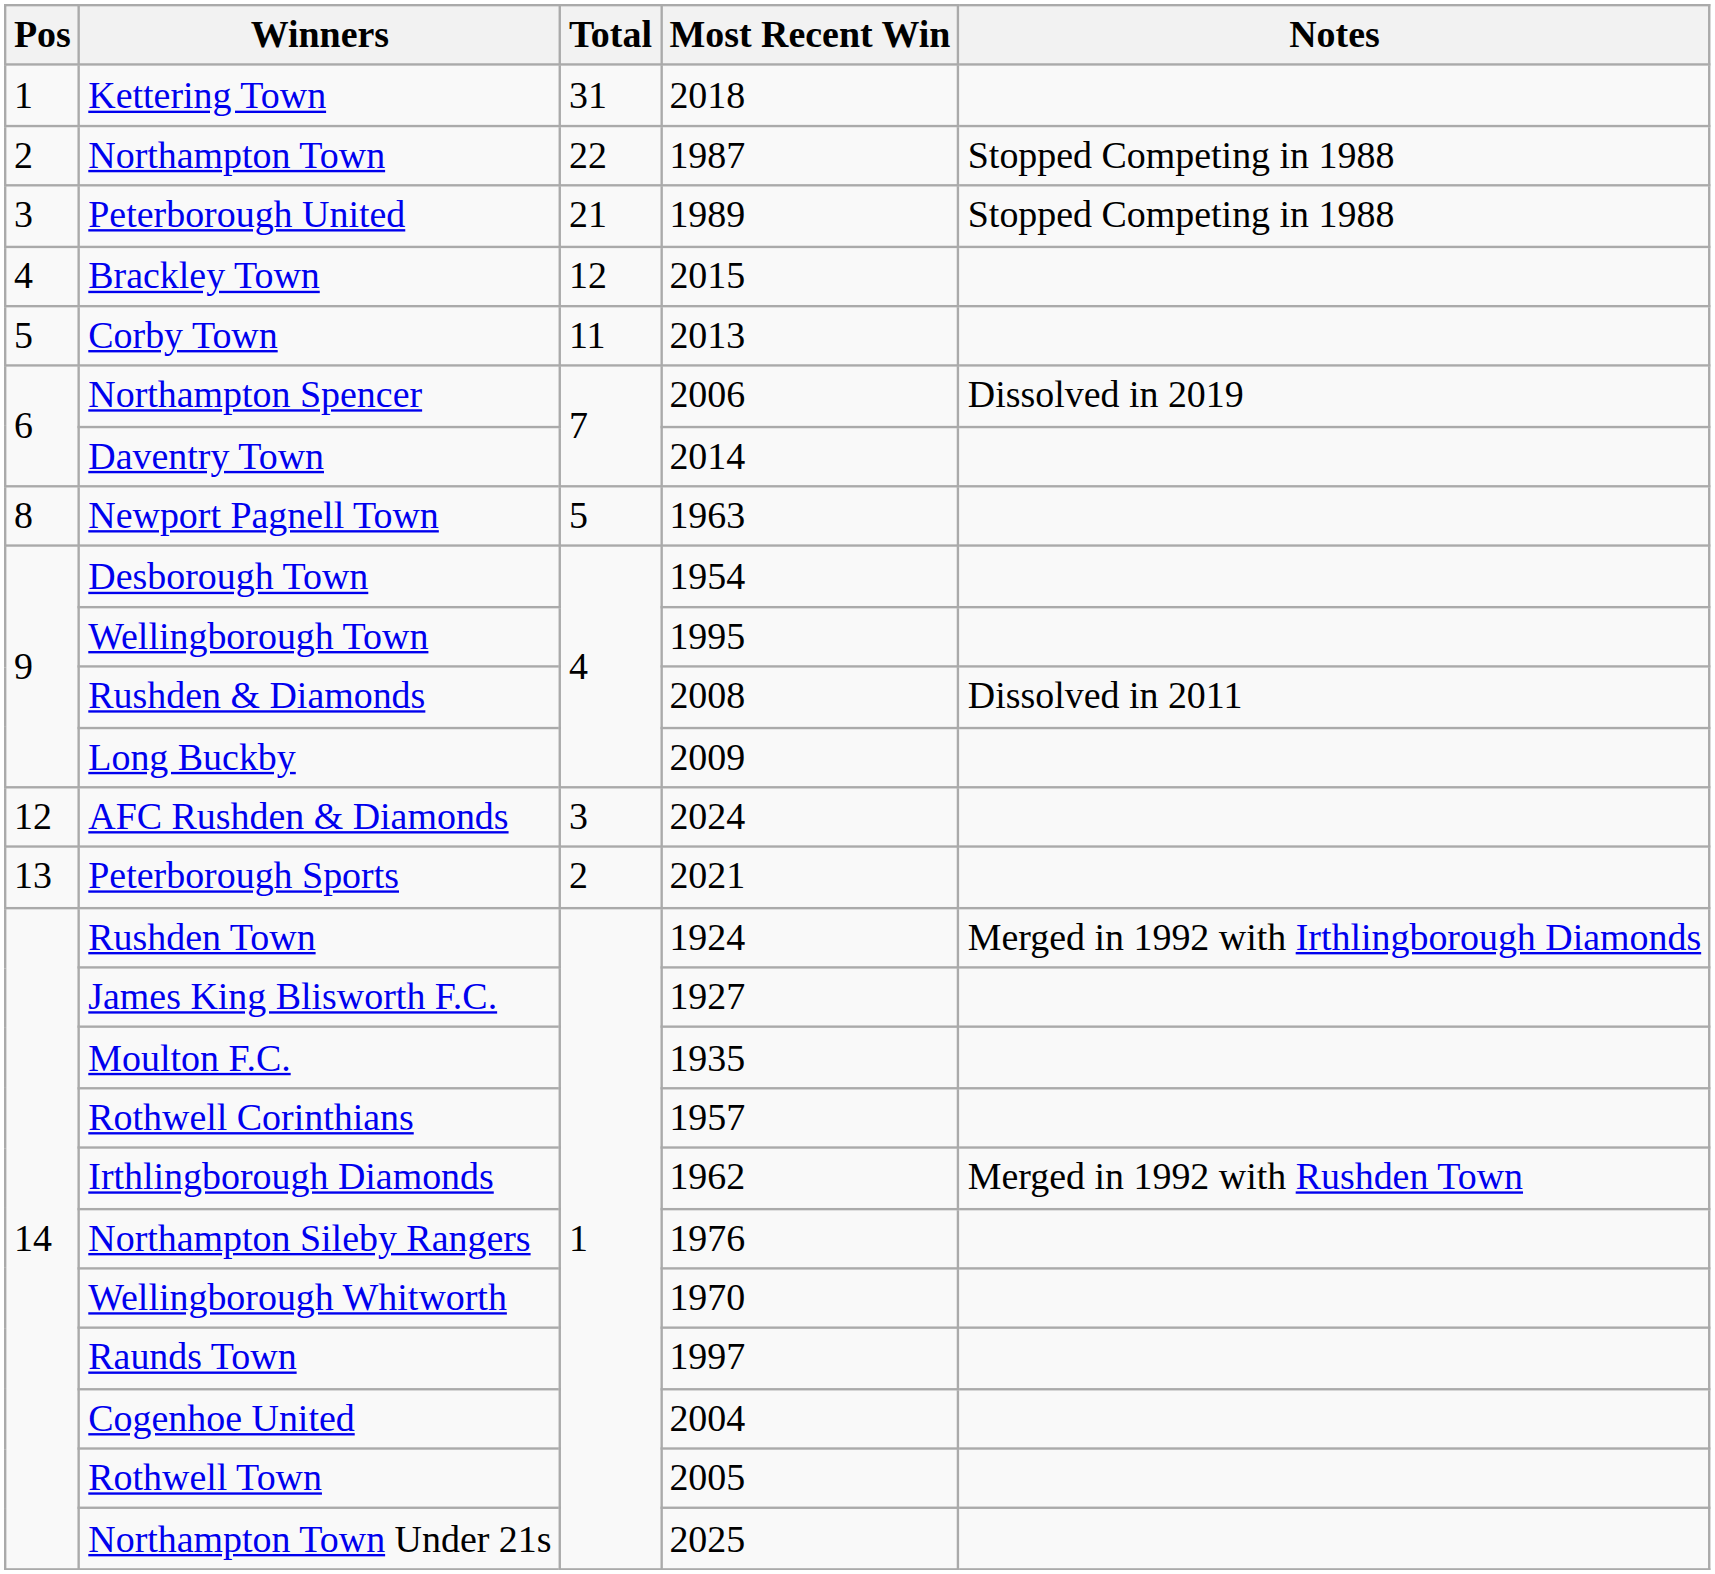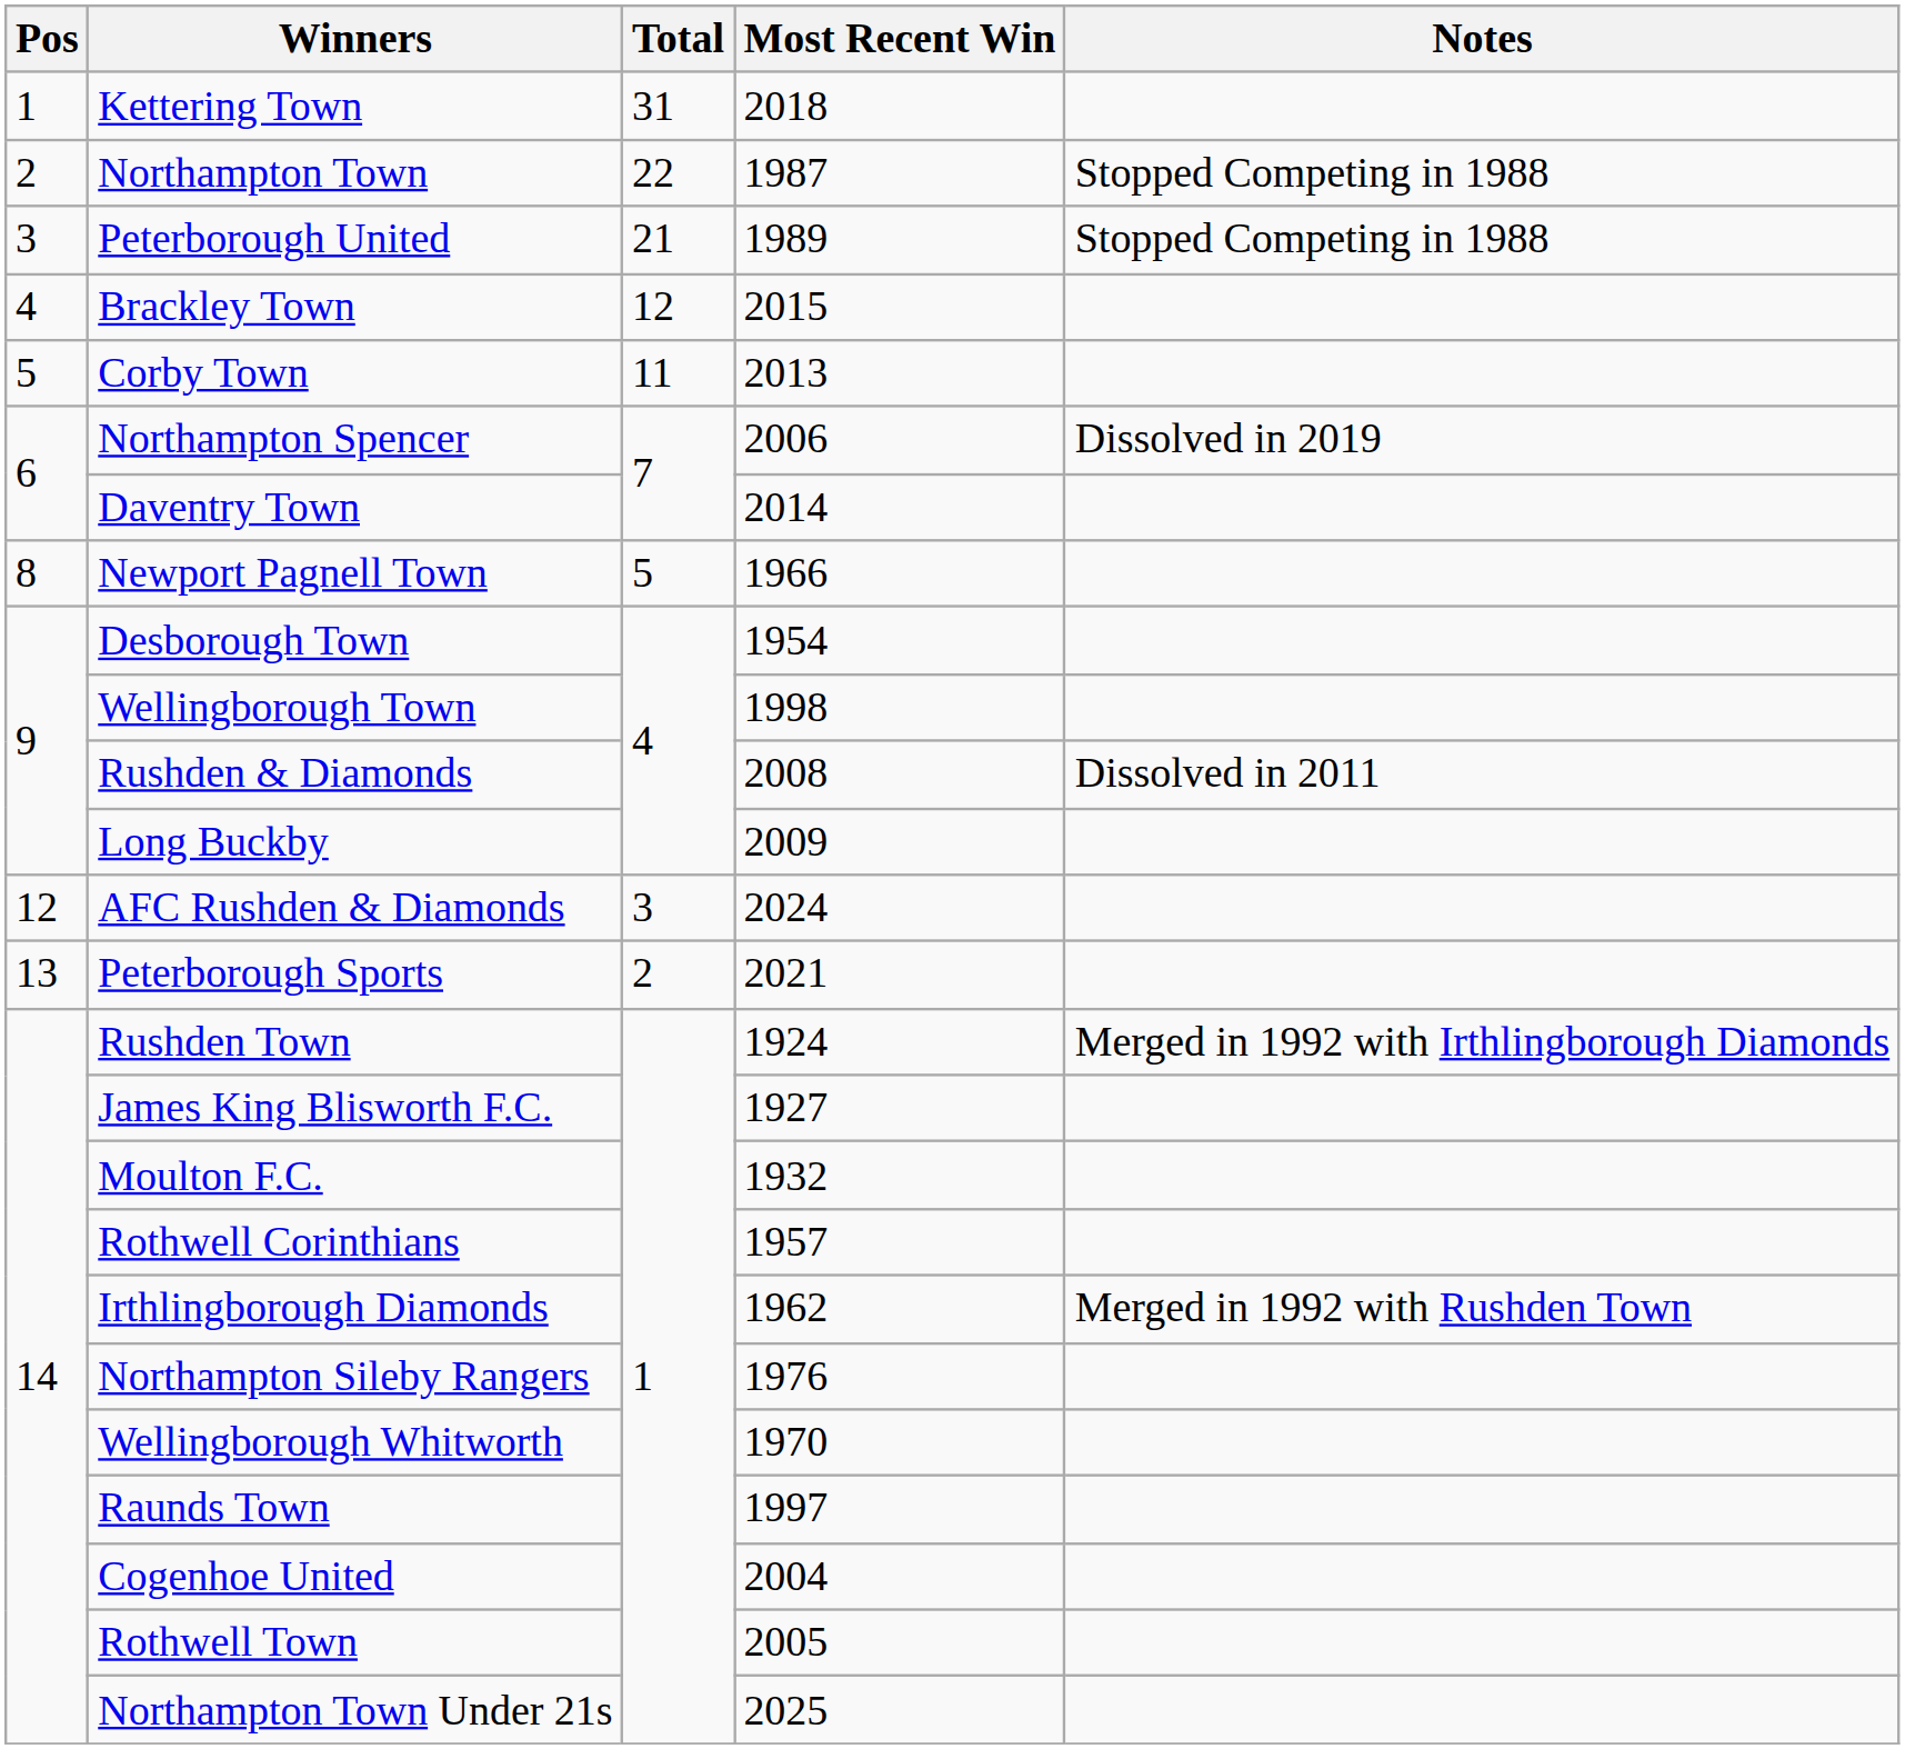 <table class="wikitable">
 <tr>
 <th>Pos</th>
 <th>Winners</th>
 <th>Total</th>
 <th>Most Recent Win</th>
 <th>Notes</th>
 </tr>
 <tr>
 <td>1</td>
 <td><a href='#'>Kettering Town</a></td>
 <td>31</td>
 <td>2018</td>
 <td></td>
 </tr>
 <tr>
 <td>2</td>
 <td><a href='#'>Northampton Town</a></td>
 <td>22</td>
 <td>1987</td>
 <td>Stopped Competing in 1988</td>
 </tr>
 <tr>
 <td>3</td>
 <td><a href='#'>Peterborough United</a></td>
 <td>21</td>
 <td>1989</td>
 <td>Stopped Competing in 1988</td>
 </tr>
 <tr>
 <td>4</td>
 <td><a href='#'>Brackley Town</a></td>
 <td>12</td>
 <td>2015</td>
 <td></td>
 </tr>
 <tr>
 <td>5</td>
 <td><a href='#'>Corby Town</a></td>
 <td>11</td>
 <td>2013</td>
 <td></td>
 </tr>
 <tr>
 <td rowspan=2>6</td>
 <td><a href='#'>Northampton Spencer</a></td>
 <td rowspan=2>7</td>
 <td>2006</td>
 <td>Dissolved in 2019</td>
 </tr>
 <tr>
 <td><a href='#'>Daventry Town</a></td>
 <td>2014</td>
 <td></td>
 </tr>
 <tr>
 <td>8</td>
 <td><a href='#'>Newport Pagnell Town</a></td>
 <td>5</td>
-<td>1963</td>
+<td>1966</td>
 <td></td>
 </tr>
 <tr>
 <td rowspan=4>9</td>
 <td><a href='#'>Desborough Town</a></td>
 <td rowspan=4>4</td>
 <td>1954</td>
 <td></td>
 </tr>
 <tr>
 <td><a href='#'>Wellingborough Town</a></td>
-<td>1995</td>
+<td>1998</td>
 <td></td>
 </tr>
 <tr>
 <td><a href='#'>Rushden & Diamonds</a></td>
 <td>2008</td>
 <td>Dissolved in 2011</td>
 </tr>
 <tr>
 <td><a href='#'>Long Buckby</a></td>
 <td>2009</td>
 <td></td>
 </tr>
 <tr>
 <td>12</td>
 <td><a href='#'>AFC Rushden & Diamonds</a></td>
 <td>3</td>
 <td>2024</td>
 <td></td>
 </tr>
 <tr>
 <td>13</td>
 <td><a href='#'>Peterborough Sports</a></td>
 <td>2</td>
 <td>2021</td>
 <td></td>
 </tr>
 <tr>
 <td rowspan=11>14</td>
 <td><a href='#'>Rushden Town</a></td>
 <td rowspan=11>1</td>
 <td>1924</td>
 <td>Merged in 1992 with <a href='#'>Irthlingborough Diamonds</a></td>
 </tr>
 <tr>
 <td><a href='#'>James King Blisworth F.C.</a></td>
 <td>1927</td>
 <td></td>
 </tr>
 <tr>
 <td><a href='#'>Moulton F.C.</a></td>
-<td>1935</td>
+<td>1932</td>
 <td></td>
 </tr>
 <tr>
 <td><a href='#'>Rothwell Corinthians</a></td>
 <td>1957</td>
 <td></td>
 </tr>
 <tr>
 <td><a href='#'>Irthlingborough Diamonds</a></td>
 <td>1962</td>
 <td>Merged in 1992 with <a href='#'>Rushden Town</a></td>
 </tr>
 <tr>
 <td><a href='#'>Northampton Sileby Rangers</a></td>
 <td>1976</td>
 <td></td>
 </tr>
 <tr>
 <td><a href='#'>Wellingborough Whitworth</a></td>
 <td>1970</td>
 <td></td>
 </tr>
 <tr>
 <td><a href='#'>Raunds Town</a></td>
 <td>1997</td>
 <td></td>
 </tr>
 <tr>
 <td><a href='#'>Cogenhoe United</a></td>
 <td>2004</td>
 <td></td>
 </tr>
 <tr>
 <td><a href='#'>Rothwell Town</a></td>
 <td>2005</td>
 <td></td>
 </tr>
 <tr>
 <td><a href='#'>Northampton Town</a> Under 21s</td>
 <td>2025</td>
 <td></td>
 </tr>
 </table>
